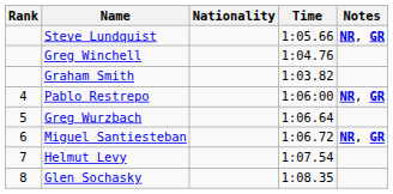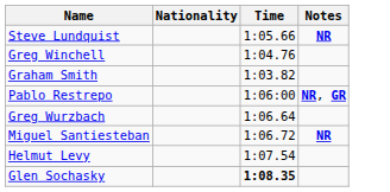 <table class="wikitable sortable" style="text-align:center">
 <tr>
-<th>Rank</th>
 <th>Name</th>
 <th>Nationality</th>
 <th>Time</th>
 <th>Notes</th>
 </tr>
 <tr>
-<td></td>
 <td align=left><a href='#'>Steve Lundquist</a></td>
 <td align=left></td>
 <td>1:05.66</td>
-<td><strong><a href='#'>NR</a></strong>, <strong><a href='#'>GR</a></strong></td>
+<td><strong><a href='#'>NR</a></strong></td>
 </tr>
 <tr>
-<td></td>
 <td align=left><a href='#'>Greg Winchell</a></td>
 <td align=left></td>
 <td>1:04.76</td>
 <td></td>
 </tr>
 <tr>
-<td></td>
 <td align=left><a href='#'>Graham Smith</a></td>
 <td align=left></td>
 <td>1:03.82</td>
 <td></td>
 </tr>
 <tr>
-<td>4</td>
 <td align=left><a href='#'>Pablo Restrepo</a></td>
 <td align=left></td>
 <td>1:06:00</td>
 <td><strong><a href='#'>NR</a></strong>, <strong><a href='#'>GR</a></strong></td>
 </tr>
 <tr>
-<td>5</td>
 <td align=left><a href='#'>Greg Wurzbach</a></td>
 <td align=left></td>
 <td>1:06.64</td>
 <td></td>
 </tr>
 <tr>
-<td>6</td>
 <td align=left><a href='#'>Miguel Santiesteban</a></td>
 <td align=left></td>
 <td>1:06.72</td>
-<td><strong><a href='#'>NR</a></strong>, <strong><a href='#'>GR</a></strong></td>
+<td><strong><a href='#'>NR</a></strong></td>
 </tr>
 <tr>
-<td>7</td>
 <td align=left><a href='#'>Helmut Levy</a></td>
 <td align=left></td>
 <td>1:07.54</td>
 <td></td>
 </tr>
 <tr>
-<td>8</td>
 <td align=left><a href='#'>Glen Sochasky</a></td>
 <td align=left></td>
-<td>1:08.35</td>
+<td><strong>1:08.35</strong></td>
 <td></td>
 </tr>
 </table>
